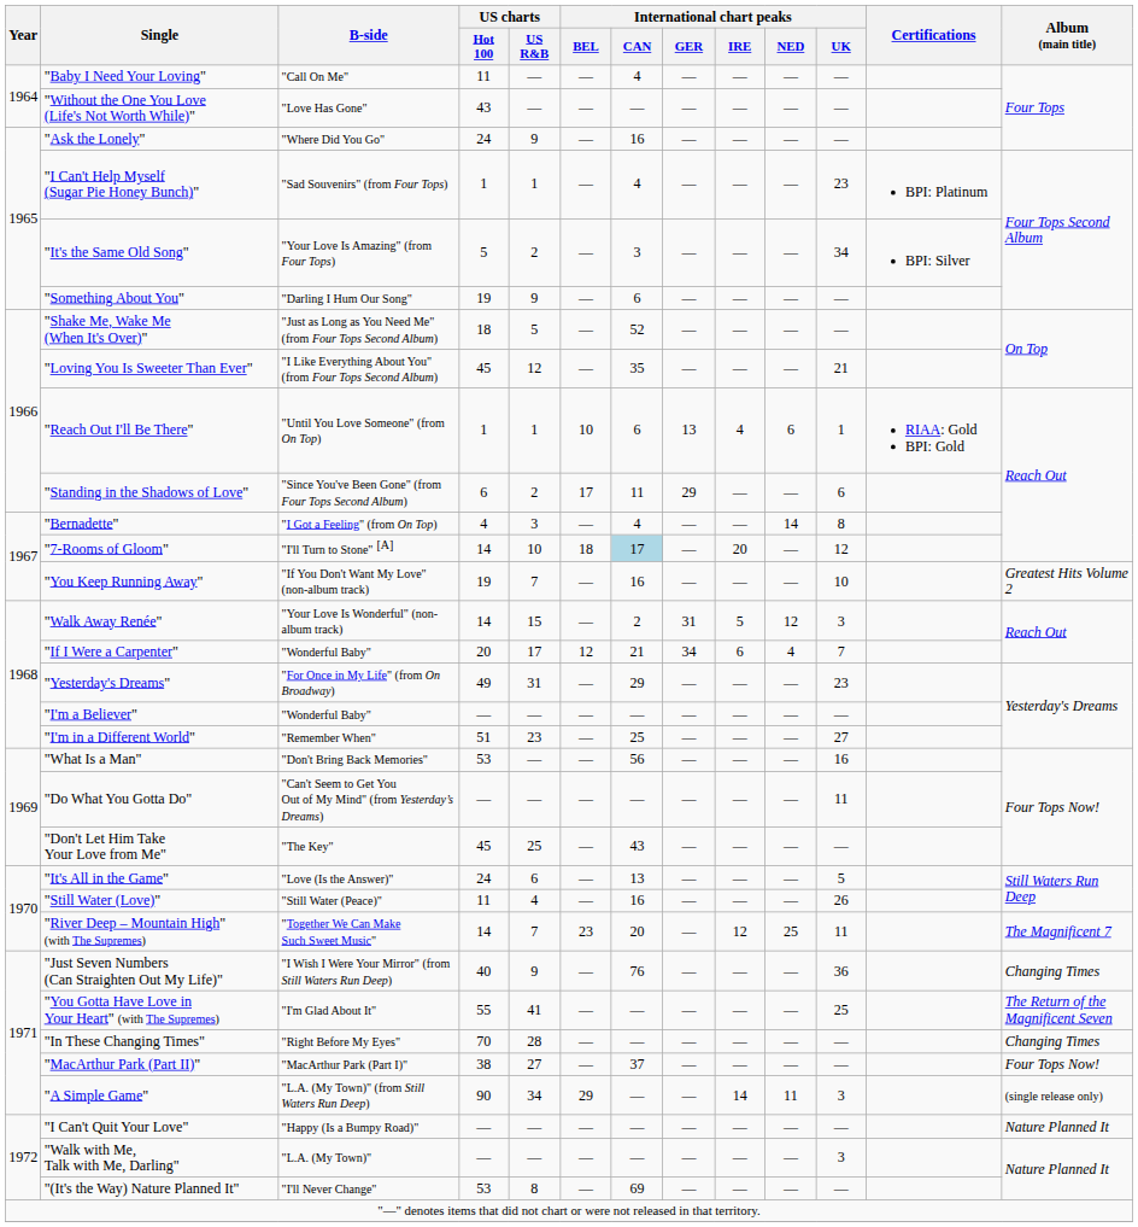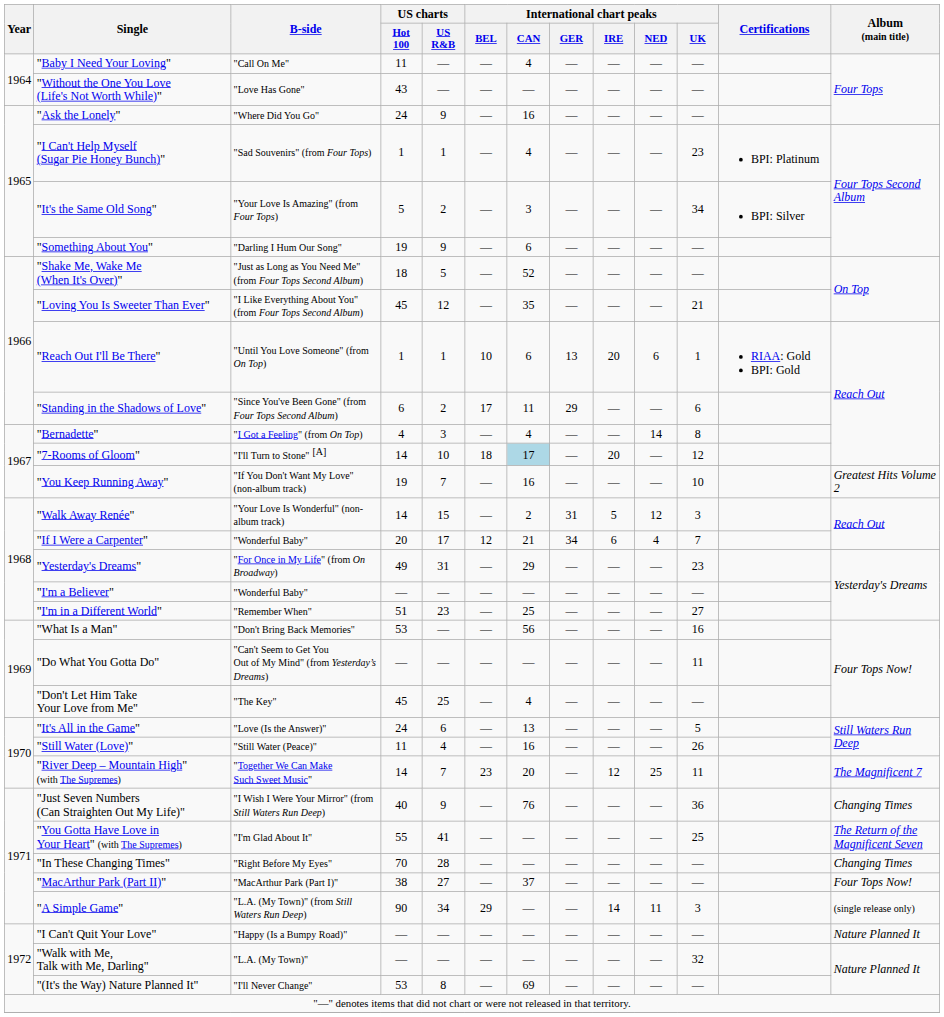 <table class="wikitable">
 <tr>
 <th rowspan="2">Year</th>
 <th rowspan="2" style="width:20em;">Single</th>
 <th rowspan="2" style="width:15em;"><a href='#'>B-side</a></th>
 <th colspan="2">US charts</th>
 <th colspan="6">International chart peaks</th>
 <th rowspan="2" style="width:10em;"><a href='#'>Certifications</a></th>
 <th rowspan="2" style="width:10em;">Album<br><small>(main title)</small></th>
 </tr>
 <tr>
 <th style="width:4em;font-size:90%;"><a href='#'>Hot<br>100</a></th>
 <th style="width:4em;font-size:90%;"><a href='#'>US<br>R&B</a></th>
 <th style="width:4em;font-size:90%;"><a href='#'>BEL</a><br></th>
 <th style="width:4em;font-size:90%;"><a href='#'>CAN</a><br></th>
 <th style="width:4em;font-size:90%;"><a href='#'>GER</a><br></th>
 <th style="width:4em;font-size:90%;"><a href='#'>IRE</a><br></th>
 <th style="width:4em;font-size:90%;"><a href='#'>NED</a><br></th>
 <th style="width:4em;font-size:90%;"><a href='#'>UK</a><br></th>
 </tr>
 <tr>
 <td rowspan="2">1964</td>
 <td>"<a href='#'>Baby I Need Your Loving</a>"</td>
 <td><small>"Call On Me"</small></td>
 <td align="center">11</td>
 <td align="center">—</td>
 <td align="center">—</td>
 <td align="center">4</td>
 <td align="center">—</td>
 <td align="center">—</td>
 <td align="center">—</td>
 <td align="center">—</td>
 <td></td>
 <td rowspan="3"><em><a href='#'>Four Tops</a></em></td>
 </tr>
 <tr>
 <td>"<a href='#'>Without the One You Love<br>(Life's Not Worth While)</a>"</td>
 <td><small>"Love Has Gone"</small></td>
 <td align="center">43</td>
 <td align="center">—</td>
 <td align="center">—</td>
 <td align="center">—</td>
 <td align="center">—</td>
 <td align="center">—</td>
 <td align="center">—</td>
 <td align="center">—</td>
 <td></td>
 </tr>
 <tr>
 <td rowspan="4">1965</td>
 <td>"<a href='#'>Ask the Lonely</a>"</td>
 <td><small>"Where Did You Go"</small></td>
 <td align="center">24</td>
 <td align="center">9</td>
 <td align="center">—</td>
 <td align="center">16</td>
 <td align="center">—</td>
 <td align="center">—</td>
 <td align="center">—</td>
 <td align="center">—</td>
 <td></td>
 </tr>
 <tr>
 <td>"<a href='#'>I Can't Help Myself<br>(Sugar Pie Honey Bunch)</a>"</td>
 <td><small>"Sad Souvenirs" (from <em>Four Tops</em>)</small></td>
 <td align="center">1</td>
 <td align="center">1</td>
 <td align="center">—</td>
 <td align="center">4</td>
 <td align="center">—</td>
 <td align="center">—</td>
 <td align="center">—</td>
 <td align="center">23</td>
 <td><br><ul><li>BPI: Platinum</li></ul></td>
 <td rowspan="3"><em><a href='#'>Four Tops Second Album</a></em></td>
 </tr>
 <tr>
 <td>"<a href='#'>It's the Same Old Song</a>"</td>
 <td><small>"Your Love Is Amazing" (from <em>Four Tops</em>)</small></td>
 <td align="center">5</td>
 <td align="center">2</td>
 <td align="center">—</td>
 <td align="center">3</td>
 <td align="center">—</td>
 <td align="center">—</td>
 <td align="center">—</td>
 <td align="center">34</td>
 <td><br><ul><li>BPI: Silver</li></ul></td>
 </tr>
 <tr>
 <td>"<a href='#'>Something About You</a>"</td>
 <td><small>"Darling I Hum Our Song"</small></td>
 <td align="center">19</td>
 <td align="center">9</td>
 <td align="center">—</td>
 <td align="center">6</td>
 <td align="center">—</td>
 <td align="center">—</td>
 <td align="center">—</td>
 <td align="center">—</td>
 <td></td>
 </tr>
 <tr>
 <td rowspan="4">1966</td>
 <td>"<a href='#'>Shake Me, Wake Me<br>(When It's Over)</a>"</td>
 <td><small>"Just as Long as You Need Me" (from <em>Four Tops Second Album</em>)</small></td>
 <td align="center">18</td>
 <td align="center">5</td>
 <td align="center">—</td>
 <td align="center">52</td>
 <td align="center">—</td>
 <td align="center">—</td>
 <td align="center">—</td>
 <td align="center">—</td>
 <td></td>
 <td rowspan="2"><em><a href='#'>On Top</a></em></td>
 </tr>
 <tr>
 <td>"<a href='#'>Loving You Is Sweeter Than Ever</a>"</td>
 <td><small>"I Like Everything About You" (from <em>Four Tops Second Album</em>)</small></td>
 <td align="center">45</td>
 <td align="center">12</td>
 <td align="center">—</td>
 <td align="center">35</td>
 <td align="center">—</td>
 <td align="center">—</td>
 <td align="center">—</td>
 <td align="center">21</td>
 <td></td>
 </tr>
 <tr>
 <td>"<a href='#'>Reach Out I'll Be There</a>"</td>
 <td><small>"Until You Love Someone" (from <em>On Top</em>)</small></td>
 <td align="center">1</td>
 <td align="center">1</td>
 <td align="center">10</td>
 <td align="center">6</td>
 <td align="center">13</td>
-<td align="center">4</td>
+<td align="center">20</td>
 <td align="center">6</td>
 <td align="center">1</td>
 <td><br><ul><li><a href='#'>RIAA</a>: Gold</li><li>BPI: Gold</li></ul></td>
 <td rowspan="4"><em><a href='#'>Reach Out</a></em></td>
 </tr>
 <tr>
 <td>"<a href='#'>Standing in the Shadows of Love</a>"</td>
 <td><small>"Since You've Been Gone" (from <em>Four Tops Second Album</em>)</small></td>
 <td align="center">6</td>
 <td align="center">2</td>
 <td align="center">17</td>
 <td align="center">11</td>
 <td align="center">29</td>
 <td align="center">—</td>
 <td align="center">—</td>
 <td align="center">6</td>
 <td></td>
 </tr>
 <tr>
 <td rowspan="3">1967</td>
 <td>"<a href='#'>Bernadette</a>"</td>
 <td><small>"<a href='#'>I Got a Feeling</a>" (from <em>On Top</em>)</small></td>
 <td align="center">4</td>
 <td align="center">3</td>
 <td align="center">—</td>
 <td align="center">4</td>
 <td align="center">—</td>
 <td align="center">—</td>
 <td align="center">14</td>
 <td align="center">8</td>
 <td></td>
 </tr>
 <tr>
 <td>"<a href='#'>7-Rooms of Gloom</a>"</td>
 <td><small>"I'll Turn to Stone"</small> <sup>[A]</sup></td>
 <td align="center">14</td>
 <td align="center">10</td>
 <td align="center">18</td>
 <td align="center" style="background: lightblue;">17</td>
 <td align="center">—</td>
 <td align="center">20</td>
 <td align="center">—</td>
 <td align="center">12</td>
 <td></td>
 </tr>
 <tr>
 <td>"<a href='#'>You Keep Running Away</a>"</td>
 <td><small>"If You Don't Want My Love" (non-album track)</small></td>
 <td align="center">19</td>
 <td align="center">7</td>
 <td align="center">—</td>
 <td align="center">16</td>
 <td align="center">—</td>
 <td align="center">—</td>
 <td align="center">—</td>
 <td align="center">10</td>
 <td></td>
 <td rowspan="1"><em>Greatest Hits Volume 2</em></td>
 </tr>
 <tr>
 <td rowspan="5">1968</td>
 <td>"<a href='#'>Walk Away Renée</a>"</td>
 <td><small>"Your Love Is Wonderful" (non-album track)</small></td>
 <td align="center">14</td>
 <td align="center">15</td>
 <td align="center">—</td>
 <td align="center">2</td>
 <td align="center">31</td>
 <td align="center">5</td>
 <td align="center">12</td>
 <td align="center">3</td>
 <td></td>
 <td rowspan="2"><em><a href='#'>Reach Out</a></em></td>
 </tr>
 <tr>
 <td>"<a href='#'>If I Were a Carpenter</a>"</td>
 <td><small>"Wonderful Baby"</small></td>
 <td align="center">20</td>
 <td align="center">17</td>
 <td align="center">12</td>
 <td align="center">21</td>
 <td align="center">34</td>
 <td align="center">6</td>
 <td align="center">4</td>
 <td align="center">7</td>
 <td></td>
 </tr>
 <tr>
 <td>"<a href='#'>Yesterday's Dreams</a>"</td>
 <td><small>"<a href='#'>For Once in My Life</a>" (from <em>On Broadway</em>)</small></td>
 <td align="center">49</td>
 <td align="center">31</td>
 <td align="center">—</td>
 <td align="center">29</td>
 <td align="center">—</td>
 <td align="center">—</td>
 <td align="center">—</td>
 <td align="center">23</td>
 <td></td>
 <td rowspan="3"><em>Yesterday's Dreams</em></td>
 </tr>
 <tr>
 <td>"<a href='#'>I'm a Believer</a>"</td>
 <td><small>"Wonderful Baby"</small></td>
 <td align="center">—</td>
 <td align="center">—</td>
 <td align="center">—</td>
 <td align="center">—</td>
 <td align="center">—</td>
 <td align="center">—</td>
 <td align="center">—</td>
 <td align="center">—</td>
 <td></td>
 </tr>
 <tr>
 <td>"<a href='#'>I'm in a Different World</a>"</td>
 <td><small>"Remember When"</small></td>
 <td align="center">51</td>
 <td align="center">23</td>
 <td align="center">—</td>
 <td align="center">25</td>
 <td align="center">—</td>
 <td align="center">—</td>
 <td align="center">—</td>
 <td align="center">27</td>
 <td></td>
 </tr>
 <tr>
 <td rowspan="3">1969</td>
 <td>"What Is a Man"</td>
 <td><small>"Don't Bring Back Memories"</small></td>
 <td align="center">53</td>
 <td align="center">—</td>
 <td align="center">—</td>
 <td align="center">56</td>
 <td align="center">—</td>
 <td align="center">—</td>
 <td align="center">—</td>
 <td align="center">16</td>
 <td></td>
 <td rowspan="3"><em>Four Tops Now!</em></td>
 </tr>
 <tr>
 <td>"Do What You Gotta Do"</td>
 <td><small>"Can't Seem to Get You<br>Out of My Mind" (from <em>Yesterday’s Dreams</em>)</small></td>
 <td align="center">—</td>
 <td align="center">—</td>
 <td align="center">—</td>
 <td align="center">—</td>
 <td align="center">—</td>
 <td align="center">—</td>
 <td align="center">—</td>
 <td align="center">11</td>
 <td></td>
 </tr>
 <tr>
 <td>"Don't Let Him Take<br>Your Love from Me"</td>
 <td><small>"The Key"</small></td>
 <td align="center">45</td>
 <td align="center">25</td>
 <td align="center">—</td>
-<td align="center">43</td>
+<td align="center">4</td>
 <td align="center">—</td>
 <td align="center">—</td>
 <td align="center">—</td>
 <td align="center">—</td>
 <td></td>
 </tr>
 <tr>
 <td rowspan="3">1970</td>
 <td>"<a href='#'>It's All in the Game</a>"</td>
 <td><small>"Love (Is the Answer)"</small></td>
 <td align="center">24</td>
 <td align="center">6</td>
 <td align="center">—</td>
 <td align="center">13</td>
 <td align="center">—</td>
 <td align="center">—</td>
 <td align="center">—</td>
 <td align="center">5</td>
 <td></td>
 <td rowspan="2"><em><a href='#'>Still Waters Run Deep</a></em></td>
 </tr>
 <tr>
 <td>"<a href='#'>Still Water (Love)</a>"</td>
 <td><small>"Still Water (Peace)"</small></td>
 <td align="center">11</td>
 <td align="center">4</td>
 <td align="center">—</td>
 <td align="center">16</td>
 <td align="center">—</td>
 <td align="center">—</td>
 <td align="center">—</td>
 <td align="center">26</td>
 <td></td>
 </tr>
 <tr>
 <td>"<a href='#'>River Deep – Mountain High</a>"<br><small>(with <a href='#'>The Supremes</a>)</small></td>
 <td><small>"<a href='#'>Together We Can Make<br>Such Sweet Music</a>"</small></td>
 <td align="center">14</td>
 <td align="center">7</td>
 <td align="center">23</td>
 <td align="center">20</td>
 <td align="center">—</td>
 <td align="center">12</td>
 <td align="center">25</td>
 <td align="center">11</td>
 <td></td>
 <td rowspan="1"><em><a href='#'>The Magnificent 7</a></em></td>
 </tr>
 <tr>
 <td rowspan="5">1971</td>
 <td>"Just Seven Numbers<br>(Can Straighten Out My Life)"</td>
 <td><small>"I Wish I Were Your Mirror" (from <em>Still Waters Run Deep</em>)</small></td>
 <td align="center">40</td>
 <td align="center">9</td>
 <td align="center">—</td>
 <td align="center">76</td>
 <td align="center">—</td>
 <td align="center">—</td>
 <td align="center">—</td>
 <td align="center">36</td>
 <td></td>
 <td rowspan="1"><em>Changing Times</em></td>
 </tr>
 <tr>
 <td>"<a href='#'>You Gotta Have Love in<br> Your Heart</a>" <small>(with <a href='#'>The Supremes</a>)</small></td>
 <td><small>"I'm Glad About It"</small></td>
 <td align="center">55</td>
 <td align="center">41</td>
 <td align="center">—</td>
 <td align="center">—</td>
 <td align="center">—</td>
 <td align="center">—</td>
 <td align="center">—</td>
 <td align="center">25</td>
 <td></td>
 <td rowspan="1"><em><a href='#'>The Return of the Magnificent Seven</a></em></td>
 </tr>
 <tr>
 <td>"In These Changing Times"</td>
 <td><small>"Right Before My Eyes"</small></td>
 <td align="center">70</td>
 <td align="center">28</td>
 <td align="center">—</td>
 <td align="center">—</td>
 <td align="center">—</td>
 <td align="center">—</td>
 <td align="center">—</td>
 <td align="center">—</td>
 <td></td>
 <td rowspan="1"><em>Changing Times</em></td>
 </tr>
 <tr>
 <td>"<a href='#'>MacArthur Park (Part II)</a>"</td>
 <td><small>"MacArthur Park (Part I)"</small></td>
 <td align="center">38</td>
 <td align="center">27</td>
 <td align="center">—</td>
 <td align="center">37</td>
 <td align="center">—</td>
 <td align="center">—</td>
 <td align="center">—</td>
 <td align="center">—</td>
 <td></td>
 <td rowspan="1"><em>Four Tops Now!</em></td>
 </tr>
 <tr>
 <td>"<a href='#'>A Simple Game</a>"</td>
 <td><small>"L.A. (My Town)" (from <em>Still Waters Run Deep</em>)</small></td>
 <td align="center">90</td>
 <td align="center">34</td>
 <td align="center">29</td>
 <td align="center">—</td>
 <td align="center">—</td>
 <td align="center">14</td>
 <td align="center">11</td>
 <td align="center">3</td>
 <td></td>
 <td rowspan="1"><small>(single release only)</small></td>
 </tr>
 <tr>
 <td rowspan="3">1972</td>
 <td>"I Can't Quit Your Love"</td>
 <td><small>"Happy (Is a Bumpy Road)"</small></td>
 <td align="center">—</td>
 <td align="center">—</td>
 <td align="center">—</td>
 <td align="center">—</td>
 <td align="center">—</td>
 <td align="center">—</td>
 <td align="center">—</td>
 <td align="center">—</td>
 <td></td>
 <td rowspan="1"><em>Nature Planned It</em></td>
 </tr>
 <tr>
 <td>"Walk with Me,<br>Talk with Me, Darling"</td>
 <td><small>"L.A. (My Town)"</small></td>
 <td align="center">—</td>
 <td align="center">—</td>
 <td align="center">—</td>
 <td align="center">—</td>
 <td align="center">—</td>
 <td align="center">—</td>
 <td align="center">—</td>
-<td align="center">3</td>
+<td align="center">32</td>
 <td></td>
 <td rowspan="2"><em>Nature Planned It</em></td>
 </tr>
 <tr>
 <td>"(It's the Way) Nature Planned It"</td>
 <td><small>"I'll Never Change"</small></td>
 <td align="center">53</td>
 <td align="center">8</td>
 <td align="center">—</td>
 <td align="center">69</td>
 <td align="center">—</td>
 <td align="center">—</td>
 <td align="center">—</td>
 <td align="center">—</td>
 <td></td>
 </tr>
 <tr>
 <td align="center" colspan="15" style="font-size:90%">"—" denotes items that did not chart or were not released in that territory.</td>
 </tr>
 <tr>
 </tr>
 </table>
